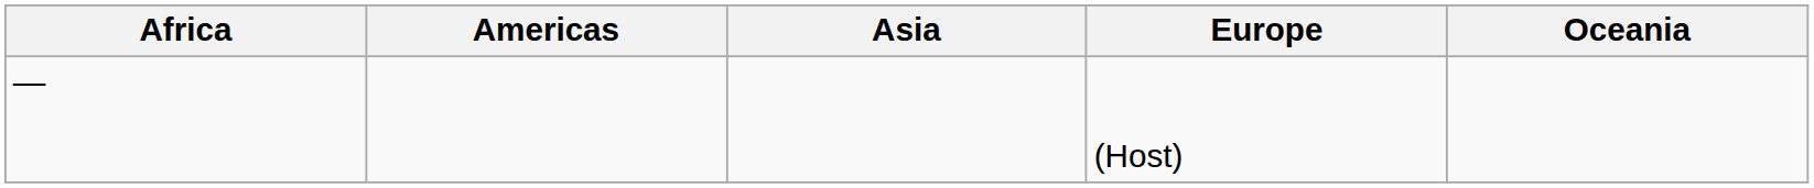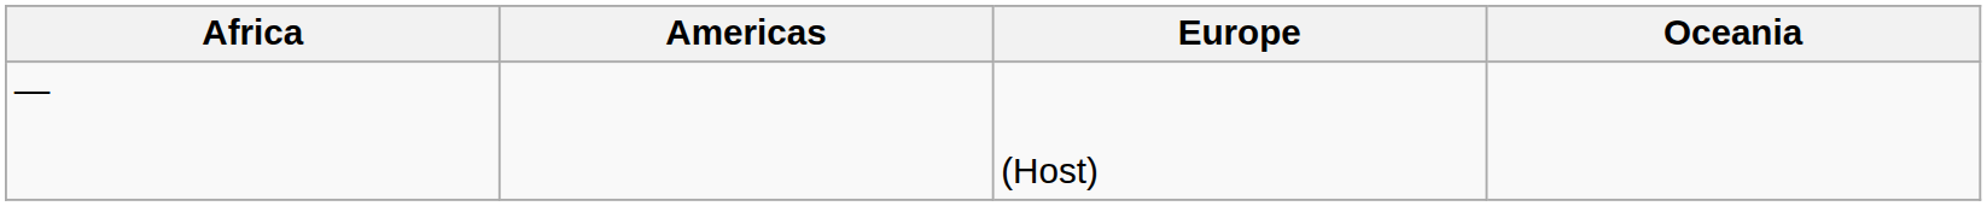 <table class=wikitable width=70%>
 <tr>
 <th width=13%>Africa</th>
 <th width=13%>Americas</th>
-<th width=13%>Asia</th>
 <th width=13%>Europe</th>
 <th width=13%>Oceania</th>
 </tr>
 <tr valign=top>
 <td>—</td>
 <td></td>
-<td><br></td>
 <td><br><br> (Host)<br></td>
 <td></td>
 </tr>
 </table>
